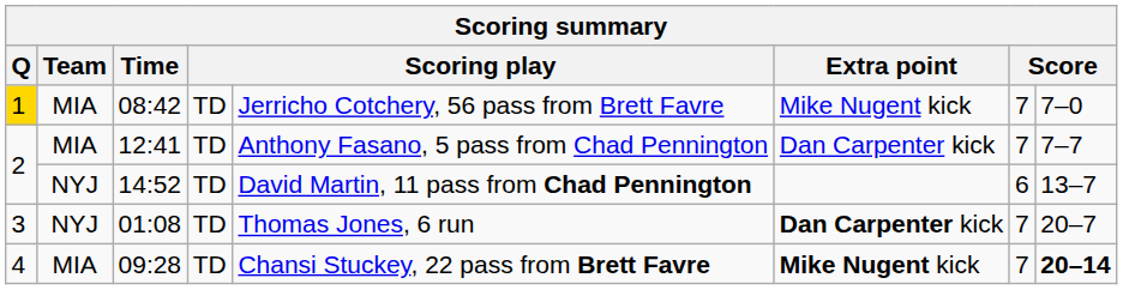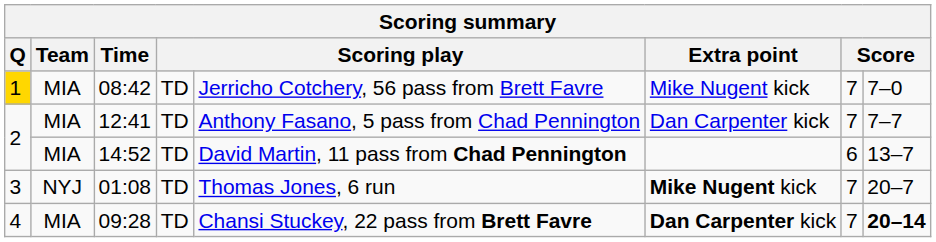 <table class="wikitable" style="font-size: 95%;">
 <tr>
 <th colspan=8>Scoring summary</th>
 </tr>
 <tr>
 <th>Q</th>
 <th>Team</th>
 <th>Time</th>
 <th colspan=2>Scoring play</th>
 <th>Extra point</th>
 <th colspan=2>Score</th>
 </tr>
 <tr>
 <td style="background: gold;">1</td>
 <td align=center>MIA</td>
 <td align=right>08:42</td>
 <td align=center>TD</td>
 <td><a href='#'>Jerricho Cotchery</a>, 56 pass from <a href='#'>Brett Favre</a></td>
 <td><a href='#'>Mike Nugent</a> kick</td>
 <td>7</td>
 <td>7–0</td>
 </tr>
 <tr>
 <td rowspan="2">2</td>
 <td align=center>MIA</td>
 <td align=right>12:41</td>
 <td align=center>TD</td>
 <td><a href='#'>Anthony Fasano</a>, 5 pass from <a href='#'>Chad Pennington</a></td>
 <td><a href='#'>Dan Carpenter</a> kick</td>
 <td>7</td>
 <td>7–7</td>
 </tr>
 <tr>
-<td align=center>NYJ</td>
+<td align=center>MIA</td>
 <td align=right>14:52</td>
 <td align=center>TD</td>
 <td><a href='#'>David Martin</a>, 11 pass from <strong>Chad Pennington</strong></td>
 <td></td>
 <td>6</td>
 <td>13–7</td>
 </tr>
 <tr>
 <td>3</td>
 <td align=center>NYJ</td>
 <td align=right>01:08</td>
 <td align=center>TD</td>
 <td><a href='#'>Thomas Jones</a>, 6 run</td>
-<td><strong>Dan Carpenter</strong> kick</td>
+<td><strong>Mike Nugent</strong> kick</td>
 <td>7</td>
 <td>20–7</td>
 </tr>
 <tr>
 <td>4</td>
 <td align=center>MIA</td>
 <td align=right>09:28</td>
 <td align=center>TD</td>
 <td><a href='#'>Chansi Stuckey</a>, 22 pass from <strong>Brett Favre</strong></td>
-<td><strong>Mike Nugent</strong> kick</td>
+<td><strong>Dan Carpenter</strong> kick</td>
 <td>7</td>
 <td><strong>20–14</strong></td>
 </tr>
 </table>
